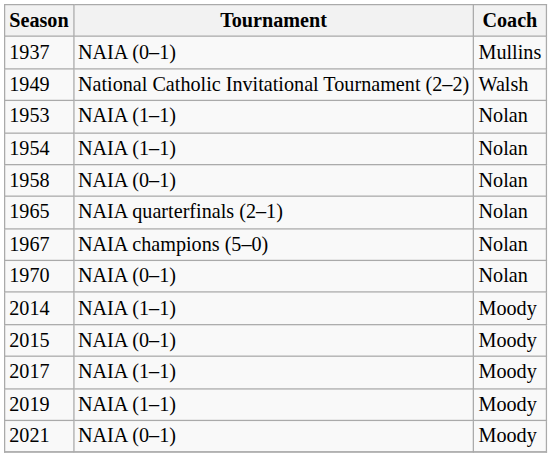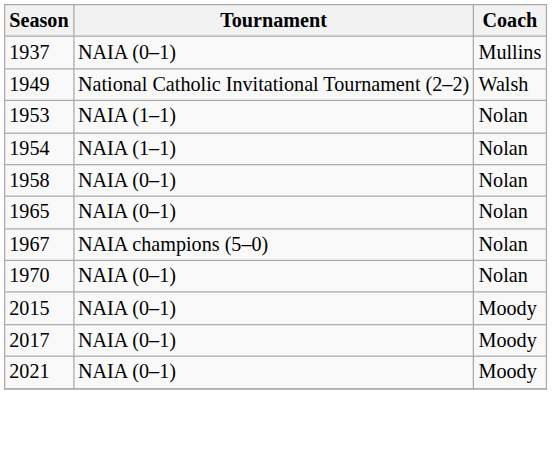 <table class="wikitable">
 <tr>
 <th>Season</th>
 <th>Tournament</th>
 <th>Coach</th>
 </tr>
 <tr>
 <td>1937</td>
 <td>NAIA (0–1)</td>
 <td>Mullins</td>
 </tr>
 <tr>
 <td>1949</td>
 <td>National Catholic Invitational Tournament (2–2)</td>
 <td>Walsh</td>
 </tr>
 <tr>
 <td>1953</td>
 <td>NAIA (1–1)</td>
 <td>Nolan</td>
 </tr>
 <tr>
 <td>1954</td>
 <td>NAIA (1–1)</td>
 <td>Nolan</td>
 </tr>
 <tr>
 <td>1958</td>
 <td>NAIA (0–1)</td>
 <td>Nolan</td>
 </tr>
 <tr>
 <td>1965</td>
-<td>NAIA quarterfinals (2–1)</td>
+<td>NAIA (0–1)</td>
 <td>Nolan</td>
 </tr>
 <tr>
 <td>1967</td>
 <td>NAIA champions (5–0)</td>
 <td>Nolan</td>
 </tr>
 <tr>
 <td>1970</td>
 <td>NAIA (0–1)</td>
 <td>Nolan</td>
 </tr>
 <tr>
-<td>2014</td>
-<td>NAIA (1–1)</td>
-<td>Moody</td>
-</tr>
-<tr>
 <td>2015</td>
 <td>NAIA (0–1)</td>
 <td>Moody</td>
 </tr>
 <tr>
 <td>2017</td>
-<td>NAIA (1–1)</td>
-<td>Moody</td>
-</tr>
-<tr>
-<td>2019</td>
-<td>NAIA (1–1)</td>
+<td>NAIA (0–1)</td>
 <td>Moody</td>
 </tr>
 <tr>
 <td>2021</td>
 <td>NAIA (0–1)</td>
 <td>Moody</td>
 </tr>
 <tr>
 </tr>
 </table>
